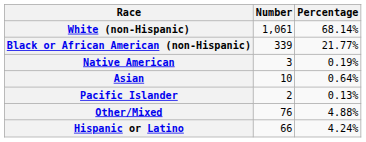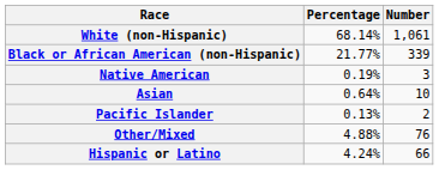 <table class="wikitable" style="text-align:right">
 <tr>
 <th scope="col">Race</th>
+<th scope="col">Percentage</th>
 <th scope="col">Number</th>
-<th scope="col">Percentage</th>
 </tr>
 <tr>
 <th scope="row"><a href='#'>White</a> (non-Hispanic)</th>
+<td>68.14%</td>
 <td>1,061</td>
-<td>68.14%</td>
 </tr>
 <tr>
 <th scope="row"><a href='#'>Black or African American</a> (non-Hispanic)</th>
+<td>21.77%</td>
 <td>339</td>
-<td>21.77%</td>
 </tr>
 <tr>
 <th scope="row"><a href='#'>Native American</a></th>
+<td>0.19%</td>
 <td>3</td>
-<td>0.19%</td>
 </tr>
 <tr>
 <th scope="row"><a href='#'>Asian</a></th>
+<td>0.64%</td>
 <td>10</td>
-<td>0.64%</td>
 </tr>
 <tr>
 <th scope="row"><a href='#'>Pacific Islander</a></th>
+<td>0.13%</td>
 <td>2</td>
-<td>0.13%</td>
 </tr>
 <tr>
 <th scope="row"><a href='#'>Other/Mixed</a></th>
+<td>4.88%</td>
 <td>76</td>
-<td>4.88%</td>
 </tr>
 <tr>
 <th scope="row"><a href='#'>Hispanic</a> or <a href='#'>Latino</a></th>
+<td>4.24%</td>
 <td>66</td>
-<td>4.24%</td>
 </tr>
 </table>
